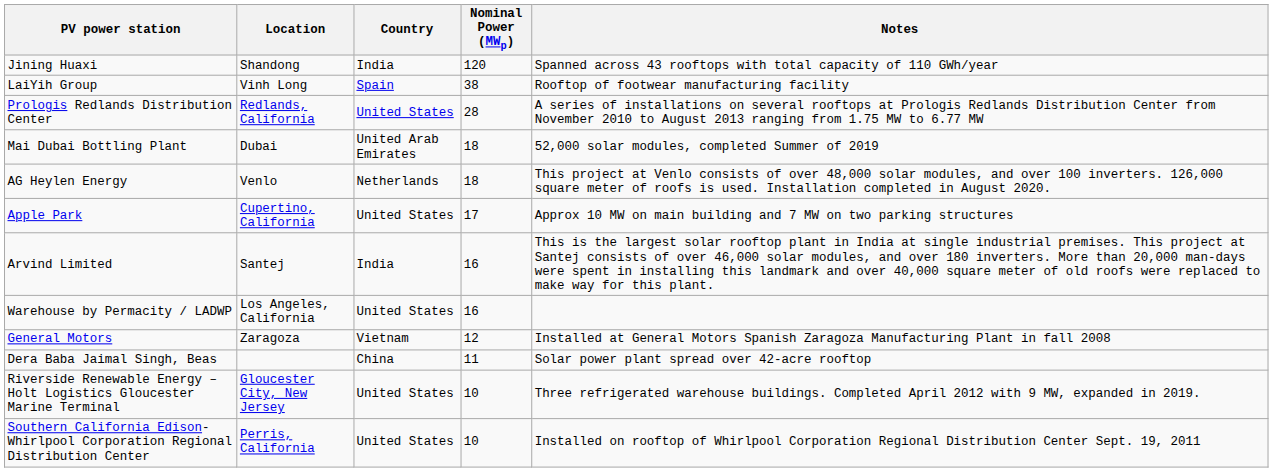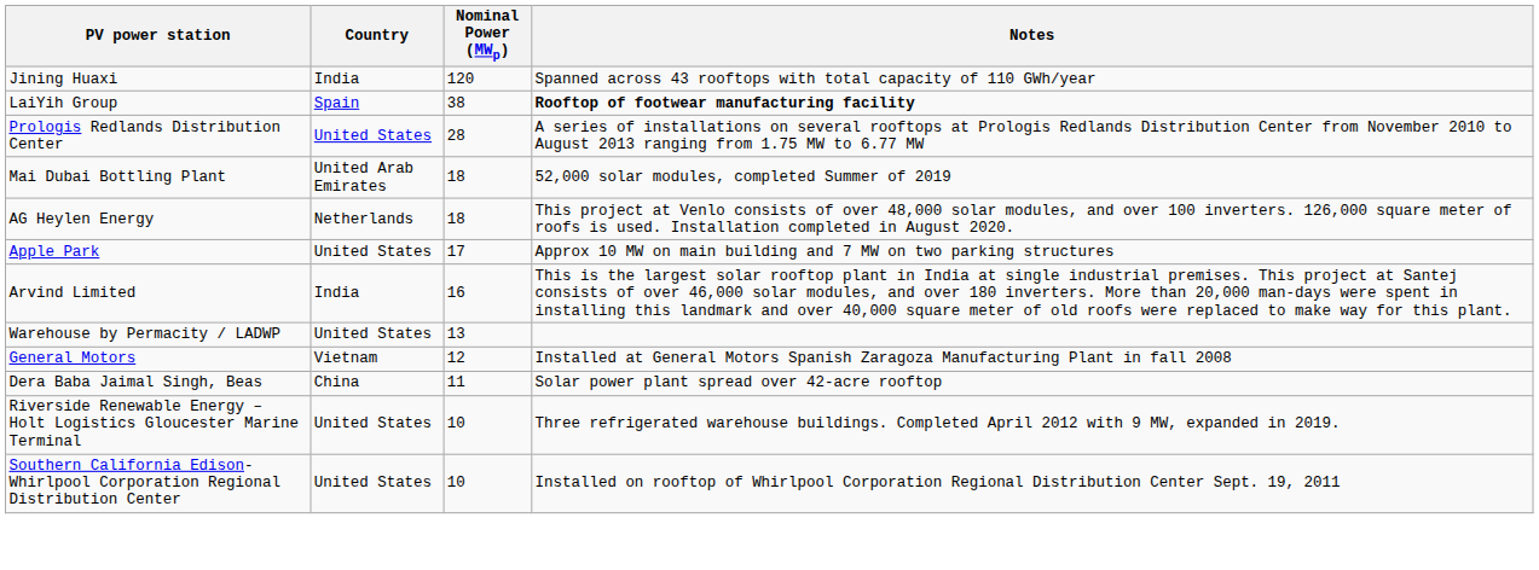 <table class="wikitable sortable" style="font-size:95%;">
 <tr>
 <th>PV power station</th>
-<th>Location</th>
 <th>Country</th>
 <th>Nominal Power<br>(<a href='#'>MW<sub>p</sub></a>)</th>
 <th>Notes</th>
 </tr>
 <tr>
 <td>Jining Huaxi</td>
-<td>Shandong</td>
 <td>India</td>
 <td>120</td>
 <td>Spanned across 43 rooftops with total capacity of 110 GWh/year</td>
 </tr>
 <tr>
 <td>LaiYih Group</td>
-<td>Vinh Long</td>
 <td><a href='#'>Spain</a></td>
 <td>38</td>
-<td>Rooftop of footwear manufacturing facility</td>
+<td><strong>Rooftop of footwear manufacturing facility</strong></td>
 </tr>
 <tr>
 <td><a href='#'>Prologis</a> Redlands Distribution Center</td>
-<td><a href='#'>Redlands, California</a></td>
 <td><a href='#'>United States</a></td>
 <td>28</td>
 <td>A series of installations on several rooftops at Prologis Redlands Distribution Center from November 2010 to August 2013 ranging from 1.75 MW to 6.77 MW</td>
 </tr>
 <tr>
 <td>Mai Dubai Bottling Plant</td>
-<td>Dubai</td>
 <td>United Arab Emirates</td>
 <td>18</td>
 <td>52,000 solar modules, completed Summer of 2019</td>
 </tr>
 <tr>
 <td>AG Heylen Energy</td>
-<td>Venlo</td>
 <td>Netherlands</td>
 <td>18</td>
 <td>This project at Venlo consists of over 48,000 solar modules, and over 100 inverters. 126,000 square meter of roofs is used. Installation completed in August 2020.</td>
 </tr>
 <tr>
 <td><a href='#'>Apple Park</a></td>
-<td><a href='#'>Cupertino, California</a></td>
 <td>United States</td>
 <td>17</td>
 <td>Approx 10 MW on main building and 7 MW on two parking structures</td>
 </tr>
 <tr>
 <td>Arvind Limited</td>
-<td>Santej</td>
 <td>India</td>
 <td>16</td>
 <td>This is the largest solar rooftop plant in India at single industrial premises. This project at Santej consists of over 46,000 solar modules, and over 180 inverters. More than 20,000 man-days were spent in installing this landmark and over 40,000 square meter of old roofs were replaced to make way for this plant.</td>
 </tr>
 <tr>
 <td>Warehouse by Permacity / LADWP</td>
-<td>Los Angeles, California</td>
 <td>United States</td>
-<td>16</td>
+<td>13</td>
 <td></td>
 </tr>
 <tr>
 <td><a href='#'>General Motors</a></td>
-<td>Zaragoza</td>
 <td>Vietnam</td>
 <td>12</td>
 <td>Installed at General Motors Spanish Zaragoza Manufacturing Plant in fall 2008</td>
 </tr>
 <tr>
 <td>Dera Baba Jaimal Singh, Beas</td>
-<td></td>
 <td>China</td>
 <td>11</td>
 <td>Solar power plant spread over 42-acre rooftop</td>
 </tr>
 <tr>
 <td>Riverside Renewable Energy – Holt Logistics Gloucester Marine Terminal</td>
-<td><a href='#'>Gloucester City, New Jersey</a></td>
 <td>United States</td>
 <td>10</td>
 <td>Three refrigerated warehouse buildings. Completed April 2012 with 9 MW, expanded in 2019.</td>
 </tr>
 <tr>
 <td><a href='#'>Southern California Edison</a>-Whirlpool Corporation Regional Distribution Center</td>
-<td><a href='#'>Perris, California</a></td>
 <td>United States</td>
 <td>10</td>
 <td>Installed on rooftop of Whirlpool Corporation Regional Distribution Center Sept. 19, 2011</td>
 </tr>
 </table>
